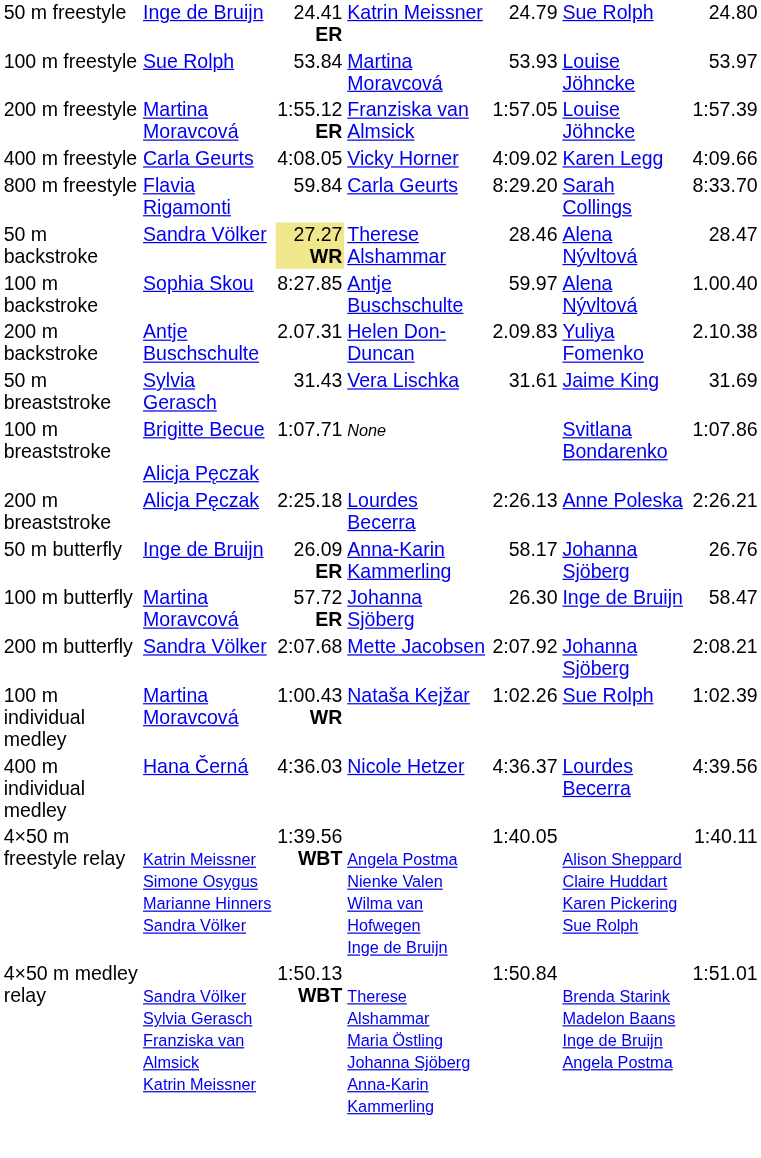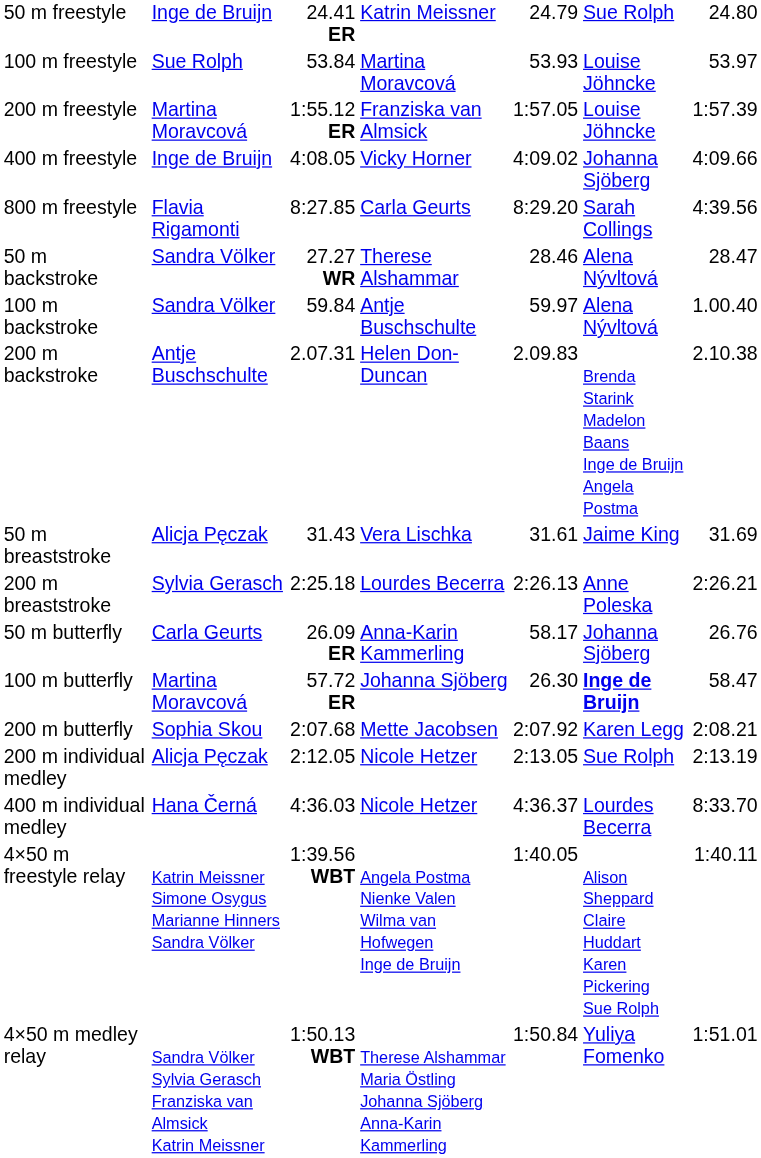 <table>
 <tr valign=top>
 <td>50 m freestyle<br></td>
 <td><a href='#'>Inge de Bruijn</a><br><small></small></td>
 <td align=right>24.41<br><strong>ER</strong></td>
 <td><a href='#'>Katrin Meissner</a><br><small></small></td>
 <td align=right>24.79</td>
 <td><a href='#'>Sue Rolph</a><br><small></small></td>
 <td align=right>24.80</td>
 </tr>
 <tr valign=top>
 <td>100 m freestyle<br></td>
 <td><a href='#'>Sue Rolph</a><br><small></small></td>
 <td align=right>53.84</td>
 <td><a href='#'>Martina Moravcová</a><br><small></small></td>
 <td align=right>53.93</td>
 <td><a href='#'>Louise Jöhncke</a><br><small></small></td>
 <td align=right>53.97</td>
 </tr>
 <tr valign=top>
 <td>200 m freestyle<br></td>
 <td><a href='#'>Martina Moravcová</a><br><small></small></td>
 <td align=right>1:55.12<br><strong>ER</strong></td>
 <td><a href='#'>Franziska van Almsick</a><br><small></small></td>
 <td align=right>1:57.05</td>
 <td><a href='#'>Louise Jöhncke</a><br><small></small></td>
 <td align=right>1:57.39</td>
 </tr>
 <tr valign=top>
 <td>400 m freestyle<br></td>
-<td><a href='#'>Carla Geurts</a><br><small></small></td>
+<td><a href='#'>Inge de Bruijn</a><br><small></small></td>
 <td align=right>4:08.05</td>
 <td><a href='#'>Vicky Horner</a><br><small></small></td>
 <td align=right>4:09.02</td>
-<td><a href='#'>Karen Legg</a><br><small></small></td>
+<td><a href='#'>Johanna Sjöberg</a><br><small></small></td>
 <td align=right>4:09.66</td>
 </tr>
 <tr valign=top>
 <td>800 m freestyle<br></td>
 <td><a href='#'>Flavia Rigamonti</a><br><small></small></td>
-<td align=right>59.84</td>
+<td align=right>8:27.85</td>
 <td><a href='#'>Carla Geurts</a><br><small></small></td>
 <td align=right>8:29.20</td>
 <td><a href='#'>Sarah Collings</a><br><small></small></td>
-<td align=right>8:33.70</td>
+<td align=right>4:39.56</td>
 </tr>
 <tr valign=top>
 <td>50 m backstroke<br></td>
 <td><a href='#'>Sandra Völker</a><br><small></small></td>
-<td align=right style="background: khaki;">27.27<br><strong>WR</strong></td>
+<td align=right>27.27<br><strong>WR</strong></td>
 <td><a href='#'>Therese Alshammar</a><br><small></small></td>
 <td align=right>28.46</td>
 <td><a href='#'>Alena Nývltová</a><br><small></small></td>
 <td align=right>28.47</td>
 </tr>
 <tr valign=top>
 <td>100 m backstroke<br></td>
-<td><a href='#'>Sophia Skou</a><br><small></small></td>
-<td align=right>8:27.85</td>
+<td><a href='#'>Sandra Völker</a><br><small></small></td>
+<td align=right>59.84</td>
 <td><a href='#'>Antje Buschschulte</a><br><small></small></td>
 <td align=right>59.97</td>
 <td><a href='#'>Alena Nývltová</a><br><small></small></td>
 <td align=right>1.00.40</td>
 </tr>
 <tr valign=top>
 <td>200 m backstroke<br></td>
 <td><a href='#'>Antje Buschschulte</a><br><small></small></td>
 <td align=right>2.07.31</td>
 <td><a href='#'>Helen Don-Duncan</a><br><small></small></td>
 <td align=right>2.09.83</td>
-<td><a href='#'>Yuliya Fomenko</a><br><small></small></td>
+<td><br><small><a href='#'>Brenda Starink</a><br><a href='#'>Madelon Baans</a><br><a href='#'>Inge de Bruijn</a><br><a href='#'>Angela Postma</a></small></td>
 <td align=right>2.10.38</td>
 </tr>
 <tr valign=top>
 <td>50 m breaststroke<br></td>
-<td><a href='#'>Sylvia Gerasch</a><br><small></small></td>
+<td><a href='#'>Alicja Pęczak</a><br><small></small></td>
 <td align=right>31.43</td>
 <td><a href='#'>Vera Lischka</a><br><small></small></td>
 <td align=right>31.61</td>
 <td><a href='#'>Jaime King</a><br><small></small></td>
 <td align=right>31.69</td>
 </tr>
 <tr valign=top>
-<td>100 m breaststroke<br></td>
-<td><a href='#'>Brigitte Becue</a><br><small></small><br><a href='#'>Alicja Pęczak</a><br><small></small></td>
-<td align=right>1:07.71</td>
-<td><small><em>None</em></small></td>
-<td align=right></td>
-<td><a href='#'>Svitlana Bondarenko</a><br><small></small></td>
-<td align=right>1:07.86</td>
-</tr>
-<tr valign=top>
 <td>200 m breaststroke<br></td>
-<td><a href='#'>Alicja Pęczak</a><br><small></small></td>
+<td><a href='#'>Sylvia Gerasch</a><br><small></small></td>
 <td align=right>2:25.18</td>
 <td><a href='#'>Lourdes Becerra</a><br><small></small></td>
 <td align=right>2:26.13</td>
 <td><a href='#'>Anne Poleska</a><br><small></small></td>
 <td align=right>2:26.21</td>
 </tr>
 <tr valign=top>
 <td>50 m butterfly<br></td>
-<td><a href='#'>Inge de Bruijn</a><br><small></small></td>
+<td><a href='#'>Carla Geurts</a><br><small></small></td>
 <td align=right>26.09<br><strong>ER</strong></td>
 <td><a href='#'>Anna-Karin Kammerling</a><br><small></small></td>
 <td align=right>58.17</td>
 <td><a href='#'>Johanna Sjöberg</a><br><small></small></td>
 <td align=right>26.76</td>
 </tr>
 <tr valign=top>
 <td>100 m butterfly<br></td>
 <td><a href='#'>Martina Moravcová</a><br><small></small></td>
 <td align=right>57.72<br><strong>ER</strong></td>
 <td><a href='#'>Johanna Sjöberg</a><br><small></small></td>
 <td align=right>26.30</td>
-<td><a href='#'>Inge de Bruijn</a><br><small></small></td>
+<td><strong><a href='#'>Inge de Bruijn</a><br><small></small></strong></td>
 <td align=right>58.47</td>
 </tr>
 <tr valign=top>
 <td>200 m butterfly<br></td>
-<td><a href='#'>Sandra Völker</a><br><small></small></td>
+<td><a href='#'>Sophia Skou</a><br><small></small></td>
 <td align=right>2:07.68</td>
 <td><a href='#'>Mette Jacobsen</a><br><small></small></td>
 <td align=right>2:07.92</td>
-<td><a href='#'>Johanna Sjöberg</a><br><small></small></td>
+<td><a href='#'>Karen Legg</a><br><small></small></td>
 <td align=right>2:08.21</td>
 </tr>
 <tr valign=top>
-<td>100 m individual medley<br></td>
-<td><a href='#'>Martina Moravcová</a><br><small></small></td>
-<td align=right>1:00.43<br><strong>WR</strong></td>
-<td><a href='#'>Nataša Kejžar</a><br><small></small></td>
-<td align=right>1:02.26</td>
+<td>200 m individual medley<br></td>
+<td><a href='#'>Alicja Pęczak</a><br><small></small></td>
+<td align=right>2:12.05</td>
+<td><a href='#'>Nicole Hetzer</a><br><small></small></td>
+<td align=right>2:13.05</td>
 <td><a href='#'>Sue Rolph</a><br><small></small></td>
-<td align=right>1:02.39</td>
+<td align=right>2:13.19</td>
 </tr>
 <tr valign=top>
 <td>400 m individual medley<br></td>
 <td><a href='#'>Hana Černá</a><br><small></small></td>
 <td align=right>4:36.03</td>
 <td><a href='#'>Nicole Hetzer</a><br><small></small></td>
 <td align=right>4:36.37</td>
 <td><a href='#'>Lourdes Becerra</a><br><small></small></td>
-<td align=right>4:39.56</td>
+<td align=right>8:33.70</td>
 </tr>
 <tr valign=top>
 <td>4×50 m freestyle relay<br></td>
 <td><br><small><a href='#'>Katrin Meissner</a><br><a href='#'>Simone Osygus</a><br><a href='#'>Marianne Hinners</a><br><a href='#'>Sandra Völker</a></small></td>
 <td align=right>1:39.56<br><strong>WBT</strong></td>
 <td><br><small><a href='#'>Angela Postma</a><br><a href='#'>Nienke Valen</a><br><a href='#'>Wilma van Hofwegen</a><br><a href='#'>Inge de Bruijn</a></small></td>
 <td align=right>1:40.05</td>
 <td><br><small><a href='#'>Alison Sheppard</a><br><a href='#'>Claire Huddart</a><br><a href='#'>Karen Pickering</a><br><a href='#'>Sue Rolph</a></small></td>
 <td align=right>1:40.11</td>
 </tr>
 <tr valign=top>
 <td>4×50 m medley relay<br></td>
 <td><br><small><a href='#'>Sandra Völker</a><br><a href='#'>Sylvia Gerasch</a><br><a href='#'>Franziska van Almsick</a><br><a href='#'>Katrin Meissner</a></small></td>
 <td align=right>1:50.13<br><strong>WBT</strong></td>
 <td><br><small><a href='#'>Therese Alshammar</a><br><a href='#'>Maria Östling</a><br><a href='#'>Johanna Sjöberg</a><br><a href='#'>Anna-Karin Kammerling</a></small></td>
 <td align=right>1:50.84</td>
-<td><br><small><a href='#'>Brenda Starink</a><br><a href='#'>Madelon Baans</a><br><a href='#'>Inge de Bruijn</a><br><a href='#'>Angela Postma</a></small></td>
+<td><a href='#'>Yuliya Fomenko</a><br><small></small></td>
 <td align=right>1:51.01</td>
 </tr>
 </table>
